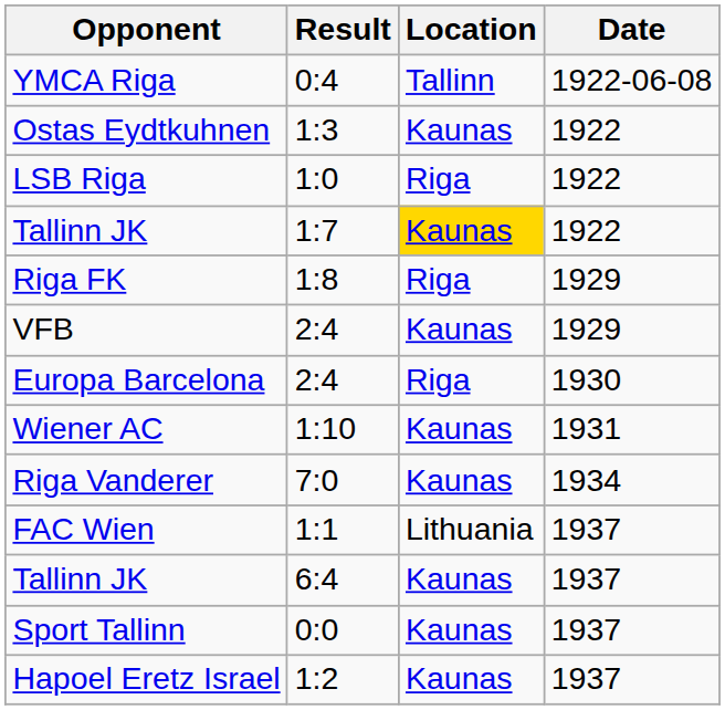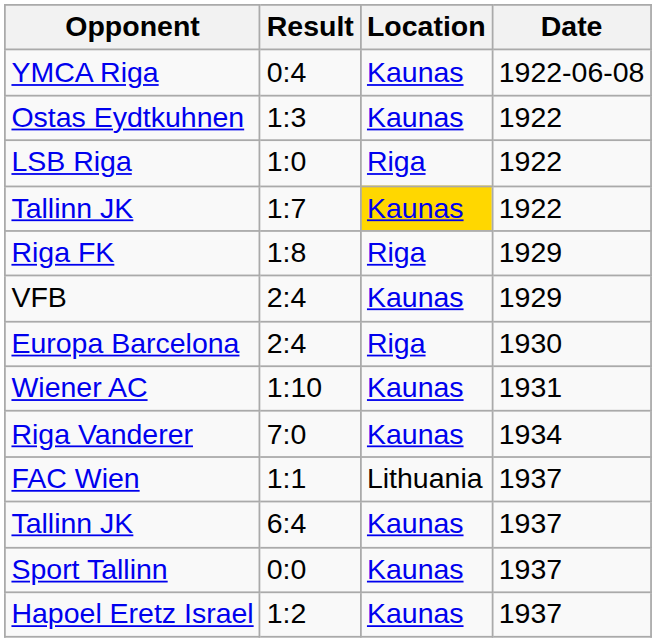 <table class="wikitable">
 <tr>
 <th>Opponent</th>
 <th>Result</th>
 <th>Location</th>
 <th>Date</th>
 </tr>
 <tr>
 <td> <a href='#'>YMCA Riga</a></td>
 <td>0:4</td>
-<td><a href='#'>Tallinn</a></td>
+<td><a href='#'>Kaunas</a></td>
 <td>1922-06-08</td>
 </tr>
 <tr>
 <td> <a href='#'>Ostas Eydtkuhnen</a></td>
 <td>1:3</td>
 <td><a href='#'>Kaunas</a></td>
 <td>1922</td>
 </tr>
 <tr>
 <td> <a href='#'>LSB Riga</a></td>
 <td>1:0</td>
 <td><a href='#'>Riga</a></td>
 <td>1922</td>
 </tr>
 <tr>
 <td> <a href='#'>Tallinn JK</a></td>
 <td>1:7</td>
 <td style="background: gold;"><a href='#'>Kaunas</a></td>
 <td>1922</td>
 </tr>
 <tr>
 <td> <a href='#'>Riga FK</a></td>
 <td>1:8</td>
 <td><a href='#'>Riga</a></td>
 <td>1929</td>
 </tr>
 <tr>
 <td> VFB</td>
 <td>2:4</td>
 <td><a href='#'>Kaunas</a></td>
 <td>1929</td>
 </tr>
 <tr>
 <td> <a href='#'>Europa Barcelona</a></td>
 <td>2:4</td>
 <td><a href='#'>Riga</a></td>
 <td>1930</td>
 </tr>
 <tr>
 <td> <a href='#'>Wiener AC</a></td>
 <td>1:10</td>
 <td><a href='#'>Kaunas</a></td>
 <td>1931</td>
 </tr>
 <tr>
 <td> <a href='#'>Riga Vanderer</a></td>
 <td>7:0</td>
 <td><a href='#'>Kaunas</a></td>
 <td>1934</td>
 </tr>
 <tr>
 <td> <a href='#'>FAC Wien</a></td>
 <td>1:1</td>
 <td>Lithuania</td>
 <td>1937</td>
 </tr>
 <tr>
 <td> <a href='#'>Tallinn JK</a></td>
 <td>6:4</td>
 <td><a href='#'>Kaunas</a></td>
 <td>1937</td>
 </tr>
 <tr>
 <td> <a href='#'>Sport Tallinn</a></td>
 <td>0:0</td>
 <td><a href='#'>Kaunas</a></td>
 <td>1937</td>
 </tr>
 <tr>
 <td> <a href='#'>Hapoel Eretz Israel</a></td>
 <td>1:2</td>
 <td><a href='#'>Kaunas</a></td>
 <td>1937</td>
 </tr>
 </table>
